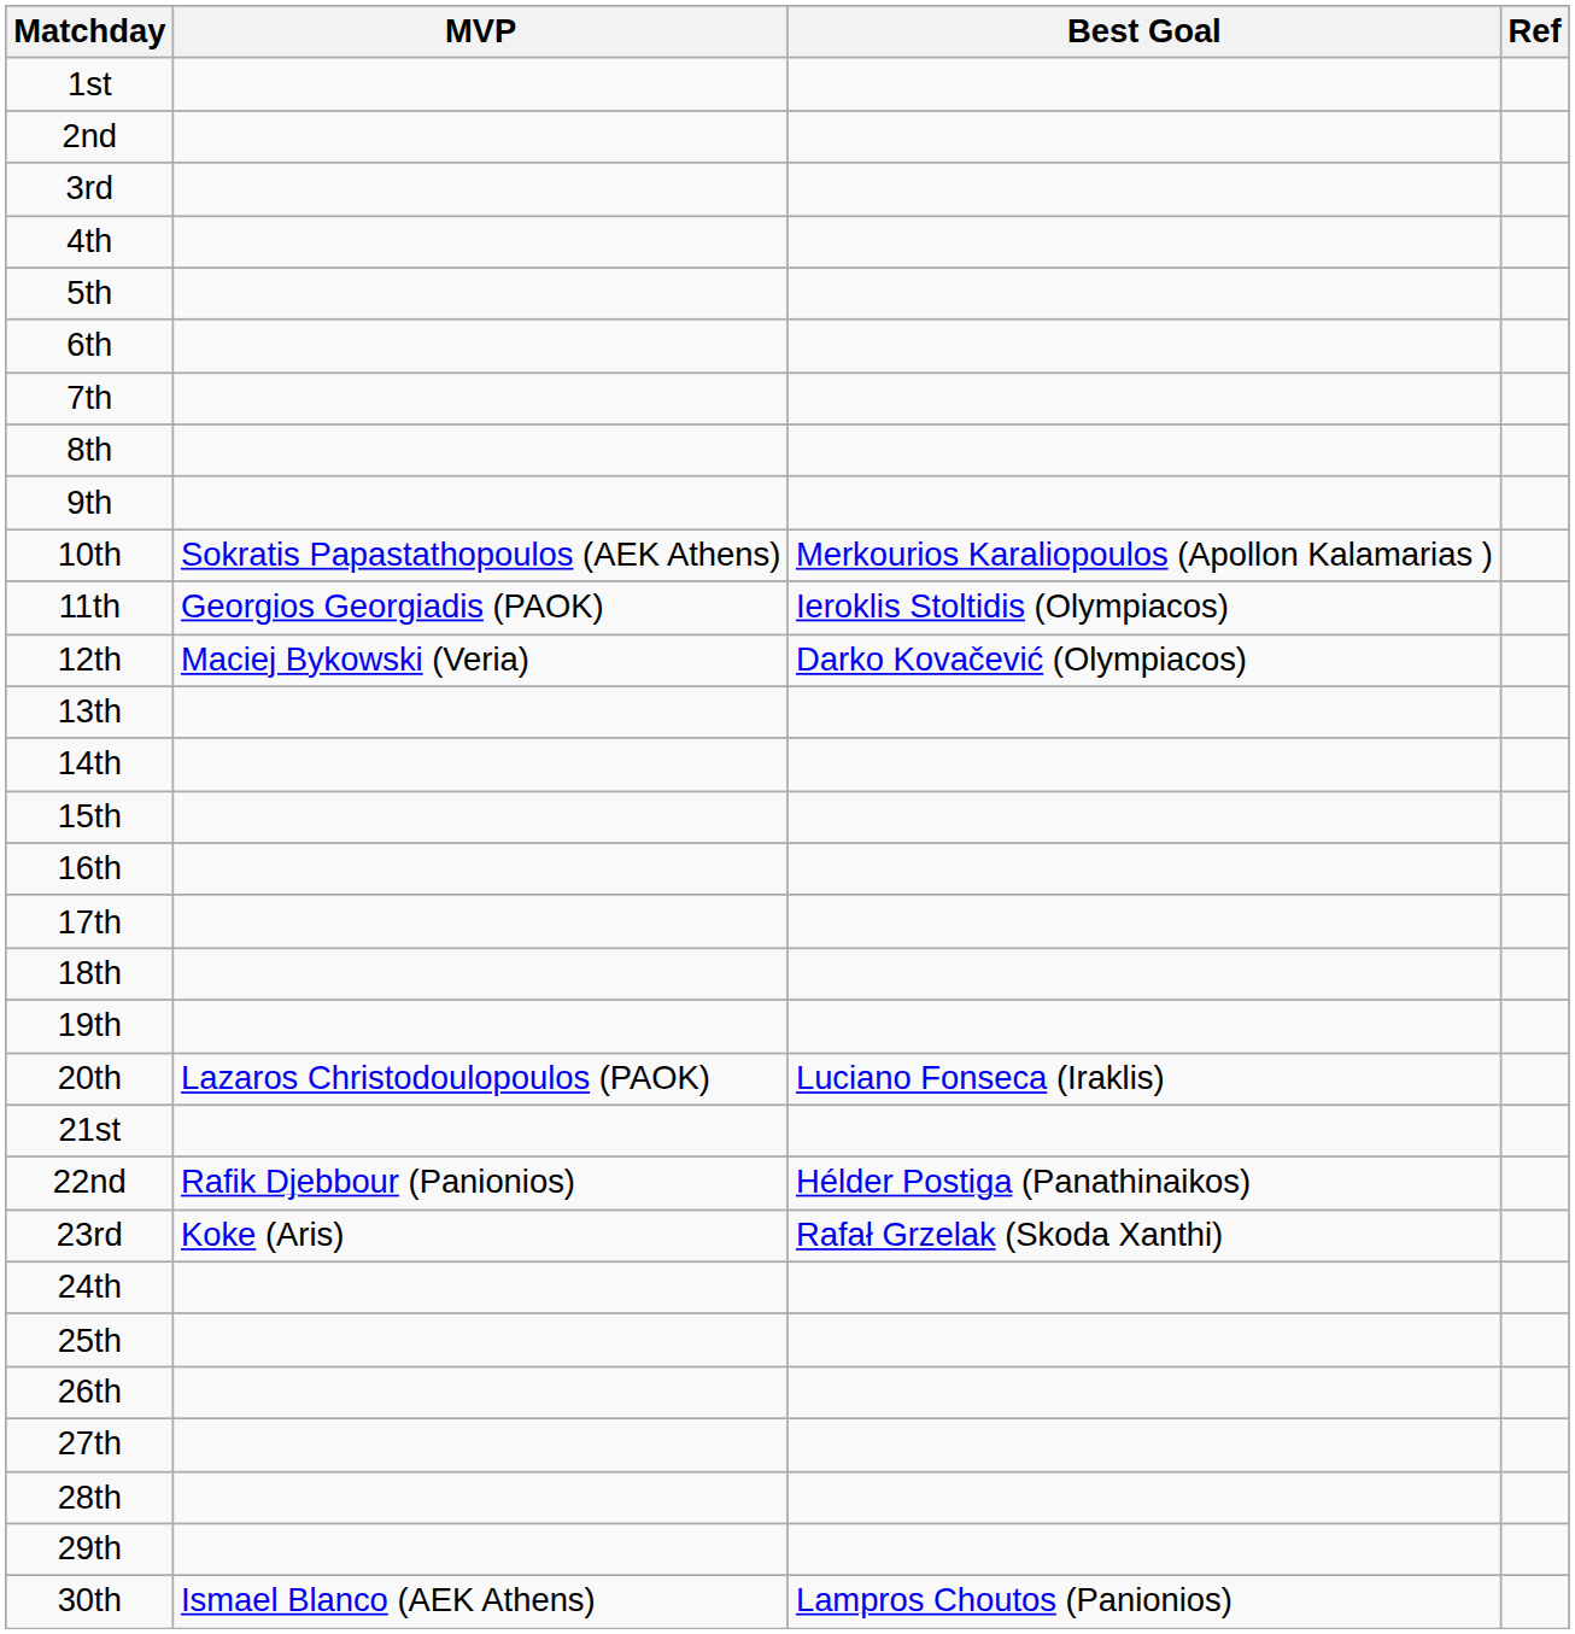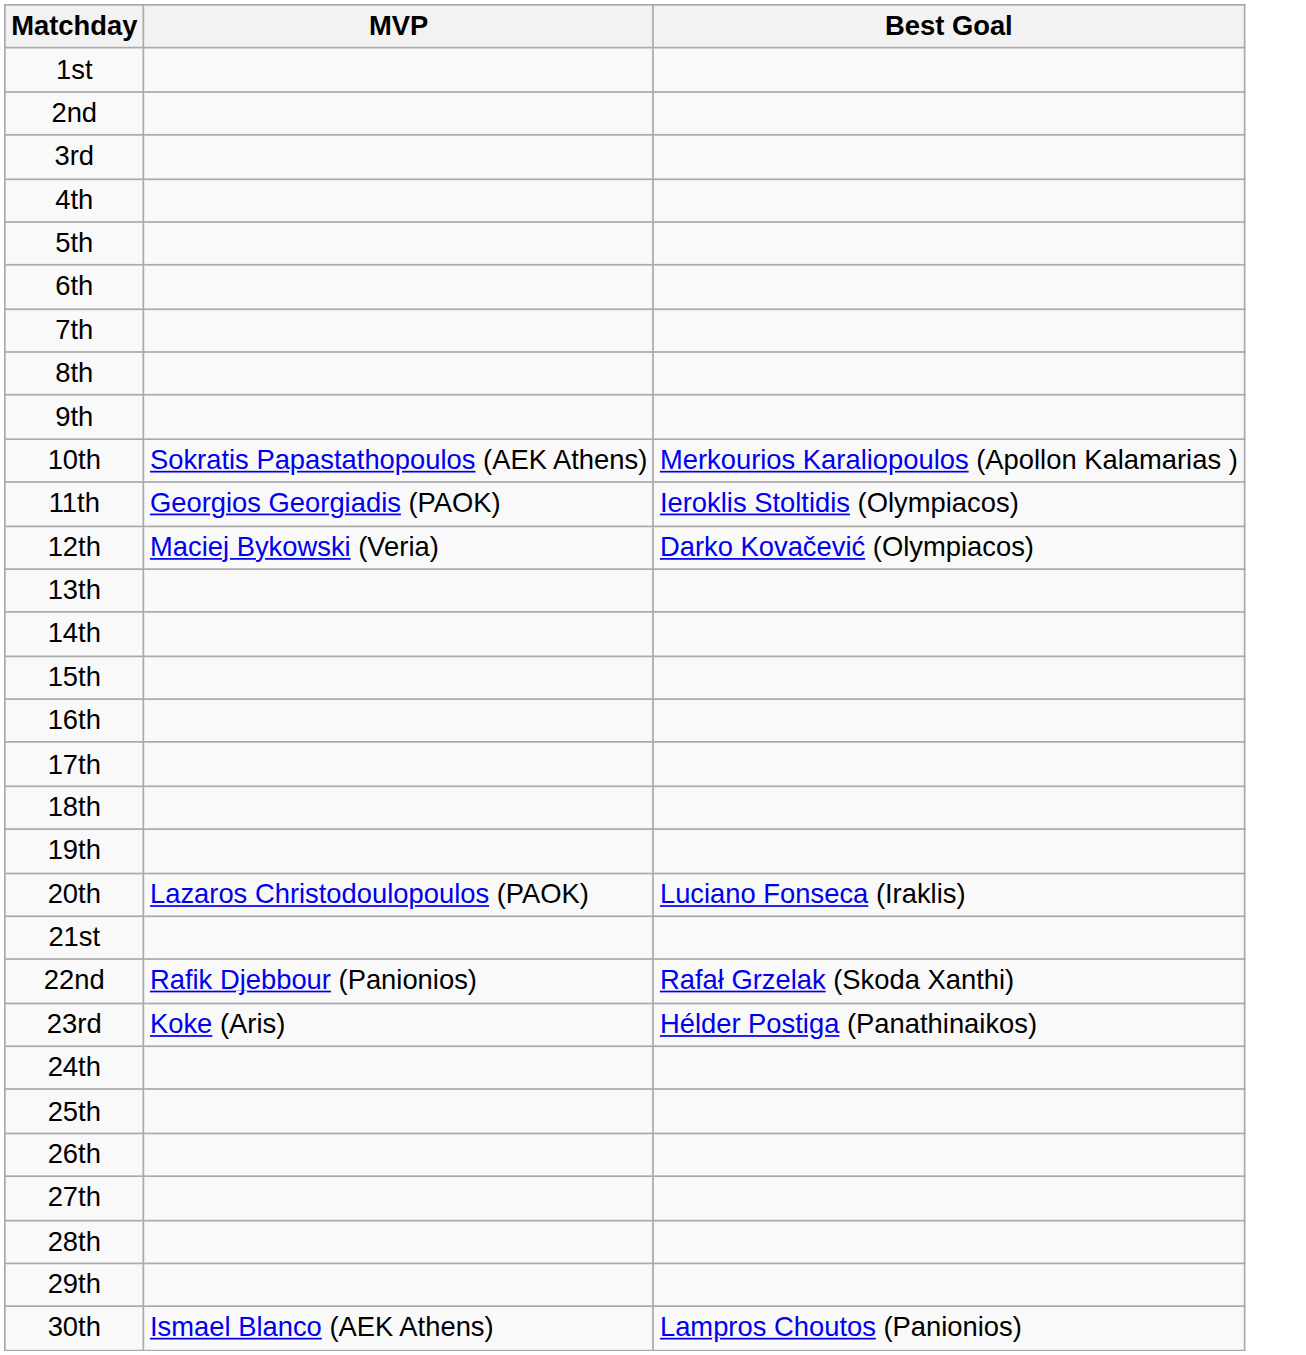 <table class="wikitable">
 <tr>
 <th>Matchday</th>
 <th>MVP</th>
 <th>Best Goal</th>
-<th>Ref</th>
 </tr>
 <tr>
 <td align="center">1st</td>
 <td></td>
 <td></td>
-<td align="center"></td>
 </tr>
 <tr>
 <td align="center">2nd</td>
 <td></td>
 <td></td>
-<td align="center"></td>
 </tr>
 <tr>
 <td align="center">3rd</td>
 <td></td>
 <td></td>
-<td align="center"></td>
 </tr>
 <tr>
 <td align="center">4th</td>
 <td></td>
 <td></td>
-<td align="center"></td>
 </tr>
 <tr>
 <td align="center">5th</td>
 <td></td>
 <td></td>
-<td align="center"></td>
 </tr>
 <tr>
 <td align="center">6th</td>
 <td></td>
 <td></td>
-<td align="center"></td>
 </tr>
 <tr>
 <td align="center">7th</td>
 <td></td>
 <td></td>
-<td align="center"></td>
 </tr>
 <tr>
 <td align="center">8th</td>
 <td></td>
 <td></td>
-<td align="center"></td>
 </tr>
 <tr>
 <td align="center">9th</td>
 <td></td>
 <td></td>
-<td align="center"></td>
 </tr>
 <tr>
 <td align="center">10th</td>
 <td> <a href='#'>Sokratis Papastathopoulos</a> (AEK Athens)</td>
 <td> <a href='#'>Merkourios Karaliopoulos</a> (Apollon Kalamarias	)</td>
-<td align="center"></td>
 </tr>
 <tr>
 <td align="center">11th</td>
 <td> <a href='#'>Georgios Georgiadis</a> (PAOK)</td>
 <td> <a href='#'>Ieroklis Stoltidis</a> (Olympiacos)</td>
-<td align="center"></td>
 </tr>
 <tr>
 <td align="center">12th</td>
 <td> <a href='#'>Maciej Bykowski</a> (Veria)</td>
 <td> <a href='#'>Darko Kovačević</a> (Olympiacos)</td>
-<td align="center"></td>
 </tr>
 <tr>
 <td align="center">13th</td>
 <td></td>
 <td></td>
-<td align="center"></td>
 </tr>
 <tr>
 <td align="center">14th</td>
 <td></td>
 <td></td>
-<td align="center"></td>
 </tr>
 <tr>
 <td align="center">15th</td>
 <td></td>
 <td></td>
-<td align="center"></td>
 </tr>
 <tr>
 <td align="center">16th</td>
 <td></td>
 <td></td>
-<td align="center"></td>
 </tr>
 <tr>
 <td align="center">17th</td>
 <td></td>
 <td></td>
-<td align="center"></td>
 </tr>
 <tr>
 <td align="center">18th</td>
 <td></td>
 <td></td>
-<td align="center"></td>
 </tr>
 <tr>
 <td align="center">19th</td>
 <td></td>
 <td></td>
-<td align="center"></td>
 </tr>
 <tr>
 <td align="center">20th</td>
 <td> <a href='#'>Lazaros Christodoulopoulos</a> (PAOK)</td>
 <td> <a href='#'>Luciano Fonseca</a> (Iraklis)</td>
-<td align="center"></td>
 </tr>
 <tr>
 <td align="center">21st</td>
 <td></td>
 <td></td>
-<td align="center"></td>
 </tr>
 <tr>
 <td align="center">22nd</td>
 <td> <a href='#'>Rafik Djebbour</a> (Panionios)</td>
-<td> <a href='#'>Hélder Postiga</a> (Panathinaikos)</td>
-<td align="center"></td>
+<td> <a href='#'>Rafał Grzelak</a> (Skoda Xanthi)</td>
 </tr>
 <tr>
 <td align="center">23rd</td>
 <td> <a href='#'>Koke</a> (Aris)</td>
-<td> <a href='#'>Rafał Grzelak</a> (Skoda Xanthi)</td>
-<td align="center"></td>
+<td> <a href='#'>Hélder Postiga</a> (Panathinaikos)</td>
 </tr>
 <tr>
 <td align="center">24th</td>
 <td></td>
 <td></td>
-<td align="center"></td>
 </tr>
 <tr>
 <td align="center">25th</td>
 <td></td>
 <td></td>
-<td align="center"></td>
 </tr>
 <tr>
 <td align="center">26th</td>
 <td></td>
 <td></td>
-<td align="center"></td>
 </tr>
 <tr>
 <td align="center">27th</td>
 <td></td>
 <td></td>
-<td align="center"></td>
 </tr>
 <tr>
 <td align="center">28th</td>
 <td></td>
 <td></td>
-<td align="center"></td>
 </tr>
 <tr>
 <td align="center">29th</td>
 <td></td>
 <td></td>
-<td align="center"></td>
 </tr>
 <tr>
 <td align="center">30th</td>
 <td> <a href='#'>Ismael Blanco</a> (AEK Athens)</td>
 <td> <a href='#'>Lampros Choutos</a> (Panionios)</td>
-<td align="center"></td>
 </tr>
 </table>
